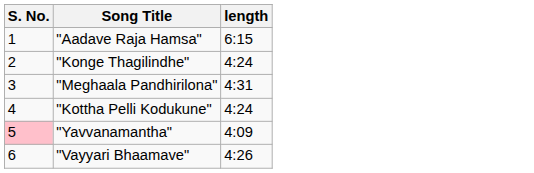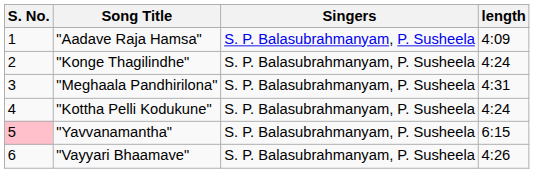 <table class="wikitable">
 <tr>
 <th>S. No.</th>
 <th>Song Title</th>
+<th>Singers</th>
 <th>length</th>
 </tr>
 <tr>
 <td>1</td>
 <td>"Aadave Raja Hamsa"</td>
-<td>6:15</td>
+<td><a href='#'>S. P. Balasubrahmanyam</a>, <a href='#'>P. Susheela</a></td>
+<td>4:09</td>
 </tr>
 <tr>
 <td>2</td>
 <td>"Konge Thagilindhe"</td>
+<td>S. P. Balasubrahmanyam, P. Susheela</td>
 <td>4:24</td>
 </tr>
 <tr>
 <td>3</td>
 <td>"Meghaala Pandhirilona"</td>
+<td>S. P. Balasubrahmanyam, P. Susheela</td>
 <td>4:31</td>
 </tr>
 <tr>
 <td>4</td>
 <td>"Kottha Pelli Kodukune"</td>
+<td>S. P. Balasubrahmanyam, P. Susheela</td>
 <td>4:24</td>
 </tr>
 <tr>
 <td style="background: pink;">5</td>
 <td>"Yavvanamantha"</td>
-<td>4:09</td>
+<td>S. P. Balasubrahmanyam, P. Susheela</td>
+<td>6:15</td>
 </tr>
 <tr>
 <td>6</td>
 <td>"Vayyari Bhaamave"</td>
+<td>S. P. Balasubrahmanyam, P. Susheela</td>
 <td>4:26</td>
 </tr>
 </table>
